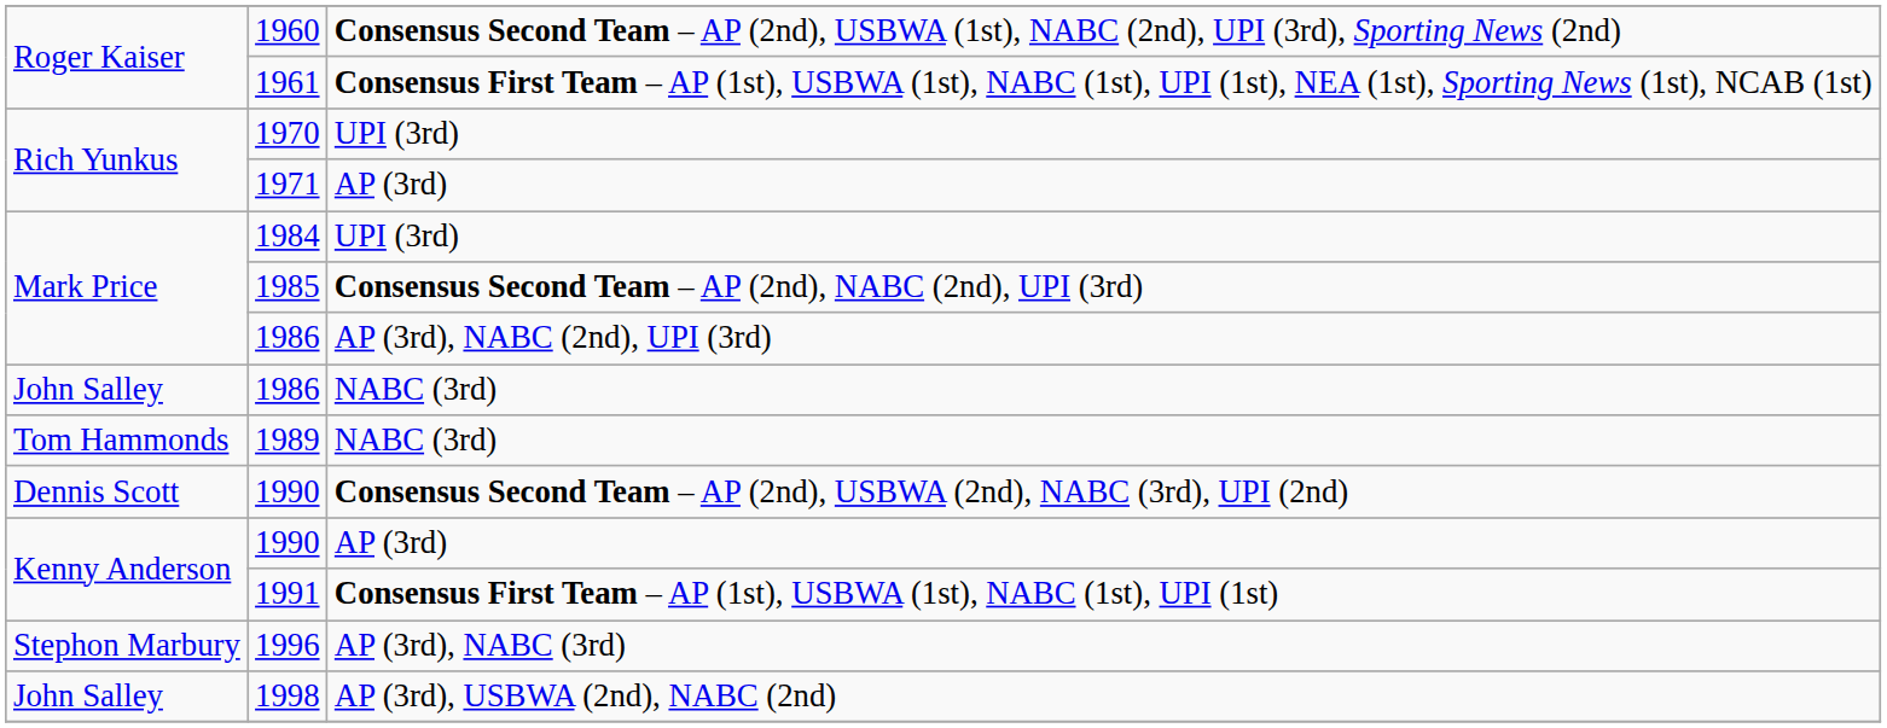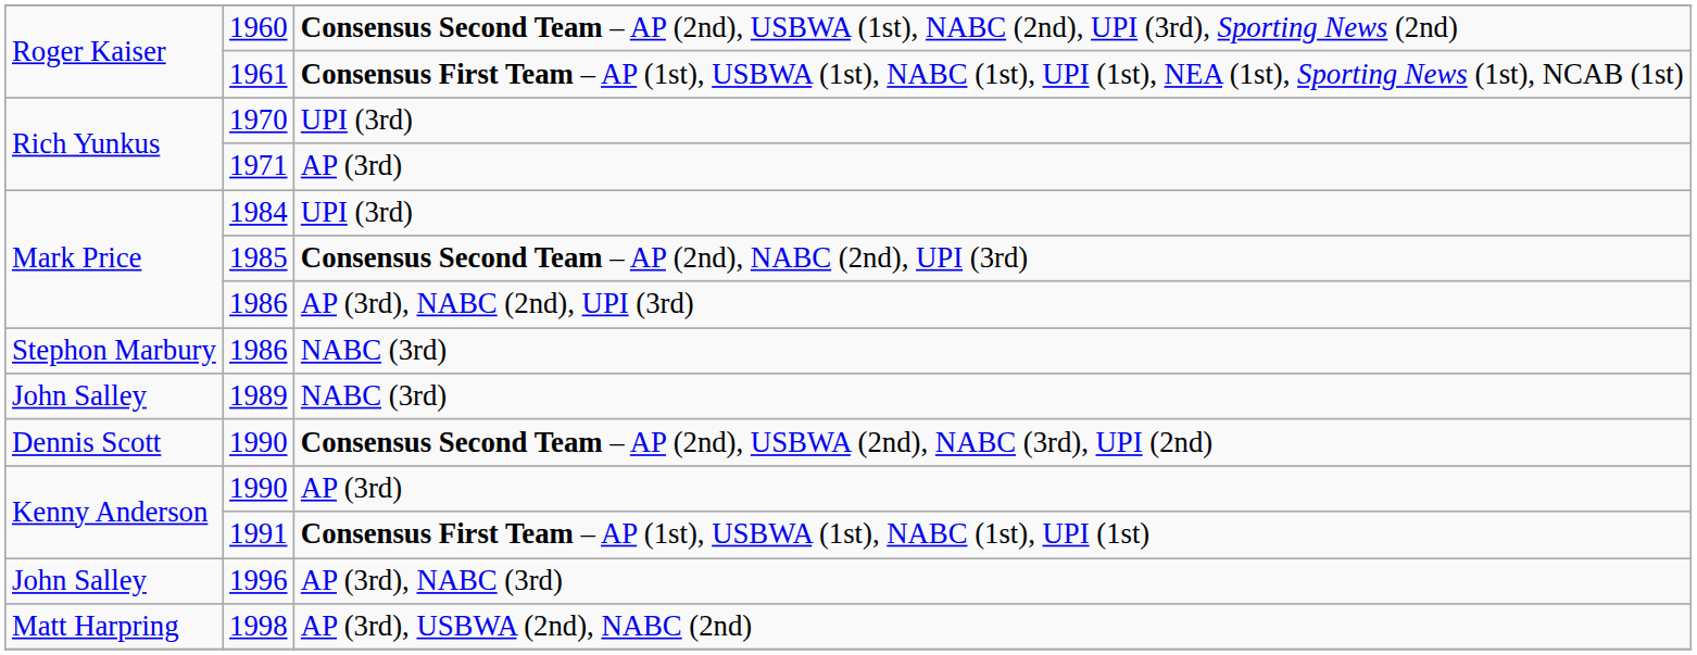 <table class="wikitable">
 <tr>
 </tr>
 <tr>
 <td rowspan=2><a href='#'>Roger Kaiser</a></td>
 <td><a href='#'>1960</a></td>
 <td><strong>Consensus Second Team</strong> – <a href='#'>AP</a> (2nd), <a href='#'>USBWA</a> (1st), <a href='#'>NABC</a> (2nd), <a href='#'>UPI</a> (3rd), <em><a href='#'>Sporting News</a></em> (2nd)</td>
 </tr>
 <tr>
 <td><a href='#'>1961</a></td>
 <td><strong>Consensus First Team</strong> – <a href='#'>AP</a> (1st), <a href='#'>USBWA</a> (1st), <a href='#'>NABC</a> (1st), <a href='#'>UPI</a> (1st), <a href='#'>NEA</a> (1st), <em><a href='#'>Sporting News</a></em> (1st), NCAB (1st)</td>
 </tr>
 <tr>
 <td rowspan=2><a href='#'>Rich Yunkus</a></td>
 <td><a href='#'>1970</a></td>
 <td><a href='#'>UPI</a> (3rd)</td>
 </tr>
 <tr>
 <td><a href='#'>1971</a></td>
 <td><a href='#'>AP</a> (3rd)</td>
 </tr>
 <tr>
 <td rowspan=3><a href='#'>Mark Price</a></td>
 <td><a href='#'>1984</a></td>
 <td><a href='#'>UPI</a> (3rd)</td>
 </tr>
 <tr>
 <td><a href='#'>1985</a></td>
 <td><strong>Consensus Second Team</strong> – <a href='#'>AP</a> (2nd), <a href='#'>NABC</a> (2nd), <a href='#'>UPI</a> (3rd)</td>
 </tr>
 <tr>
 <td><a href='#'>1986</a></td>
 <td><a href='#'>AP</a> (3rd), <a href='#'>NABC</a> (2nd), <a href='#'>UPI</a> (3rd)</td>
 </tr>
 <tr>
-<td><a href='#'>John Salley</a></td>
+<td><a href='#'>Stephon Marbury</a></td>
 <td><a href='#'>1986</a></td>
 <td><a href='#'>NABC</a> (3rd)</td>
 </tr>
 <tr>
-<td><a href='#'>Tom Hammonds</a></td>
+<td><a href='#'>John Salley</a></td>
 <td><a href='#'>1989</a></td>
 <td><a href='#'>NABC</a> (3rd)</td>
 </tr>
 <tr>
 <td><a href='#'>Dennis Scott</a></td>
 <td><a href='#'>1990</a></td>
 <td><strong>Consensus Second Team</strong> – <a href='#'>AP</a> (2nd), <a href='#'>USBWA</a> (2nd), <a href='#'>NABC</a> (3rd), <a href='#'>UPI</a> (2nd)</td>
 </tr>
 <tr>
 <td rowspan=2><a href='#'>Kenny Anderson</a></td>
 <td><a href='#'>1990</a></td>
 <td><a href='#'>AP</a> (3rd)</td>
 </tr>
 <tr>
 <td><a href='#'>1991</a></td>
 <td><strong>Consensus First Team</strong> – <a href='#'>AP</a> (1st), <a href='#'>USBWA</a> (1st), <a href='#'>NABC</a> (1st), <a href='#'>UPI</a> (1st)</td>
 </tr>
 <tr>
-<td><a href='#'>Stephon Marbury</a></td>
+<td><a href='#'>John Salley</a></td>
 <td><a href='#'>1996</a></td>
 <td><a href='#'>AP</a> (3rd), <a href='#'>NABC</a> (3rd)</td>
 </tr>
 <tr>
-<td><a href='#'>John Salley</a></td>
+<td><a href='#'>Matt Harpring</a></td>
 <td><a href='#'>1998</a></td>
 <td><a href='#'>AP</a> (3rd), <a href='#'>USBWA</a> (2nd), <a href='#'>NABC</a> (2nd)</td>
 </tr>
 <tr>
 </tr>
 </table>
